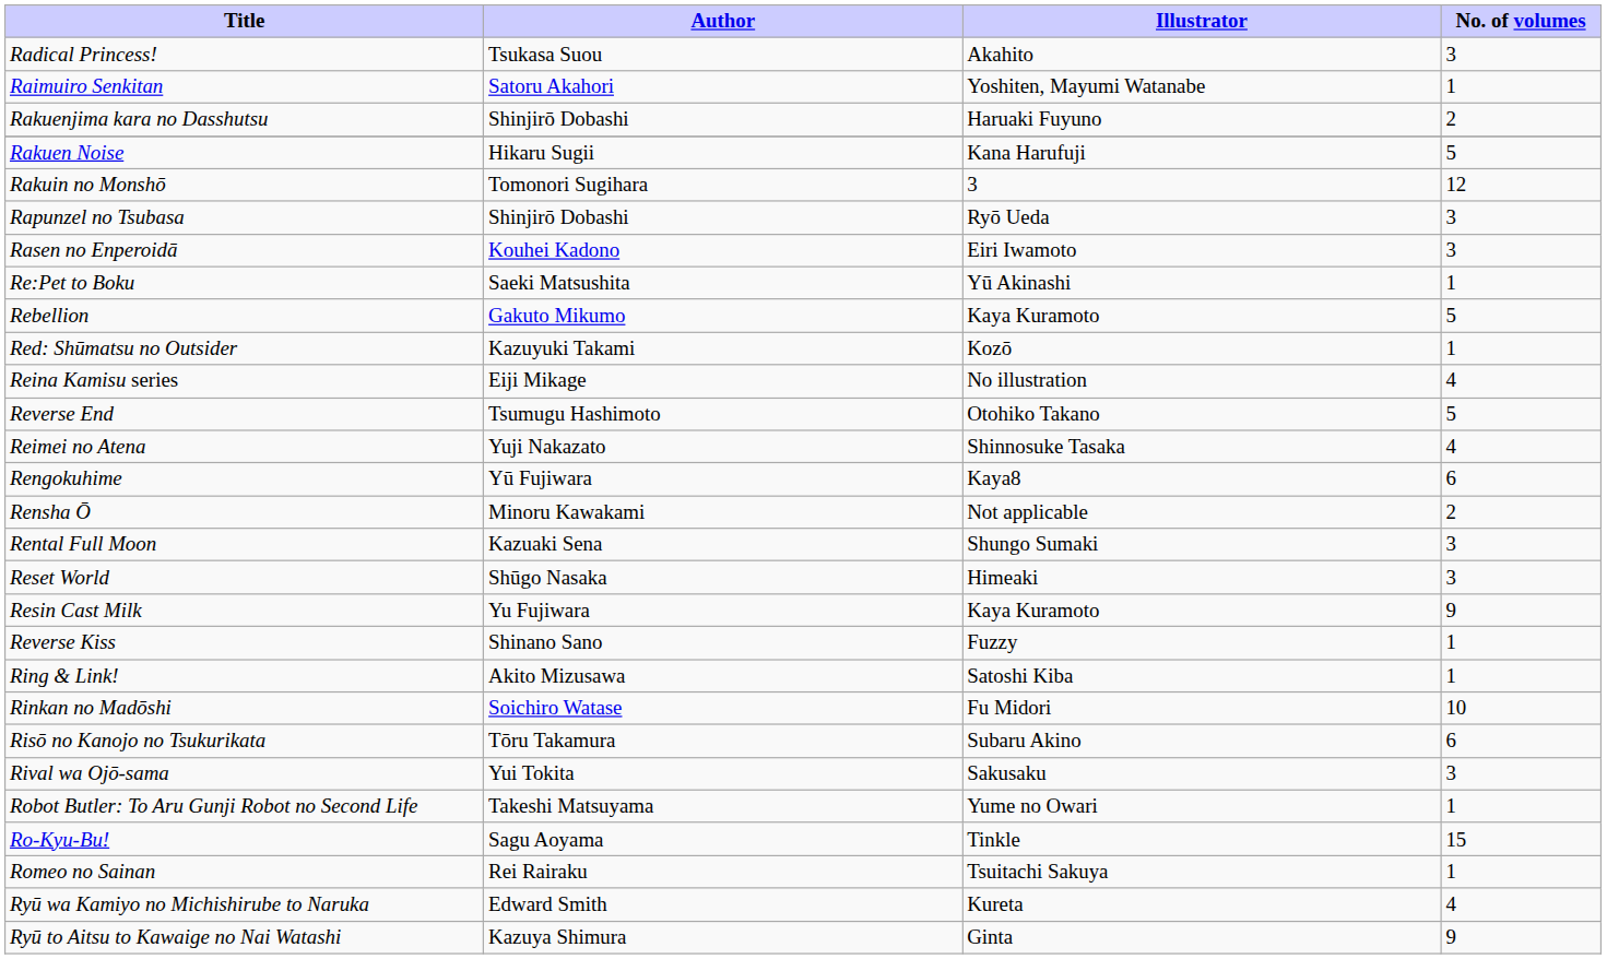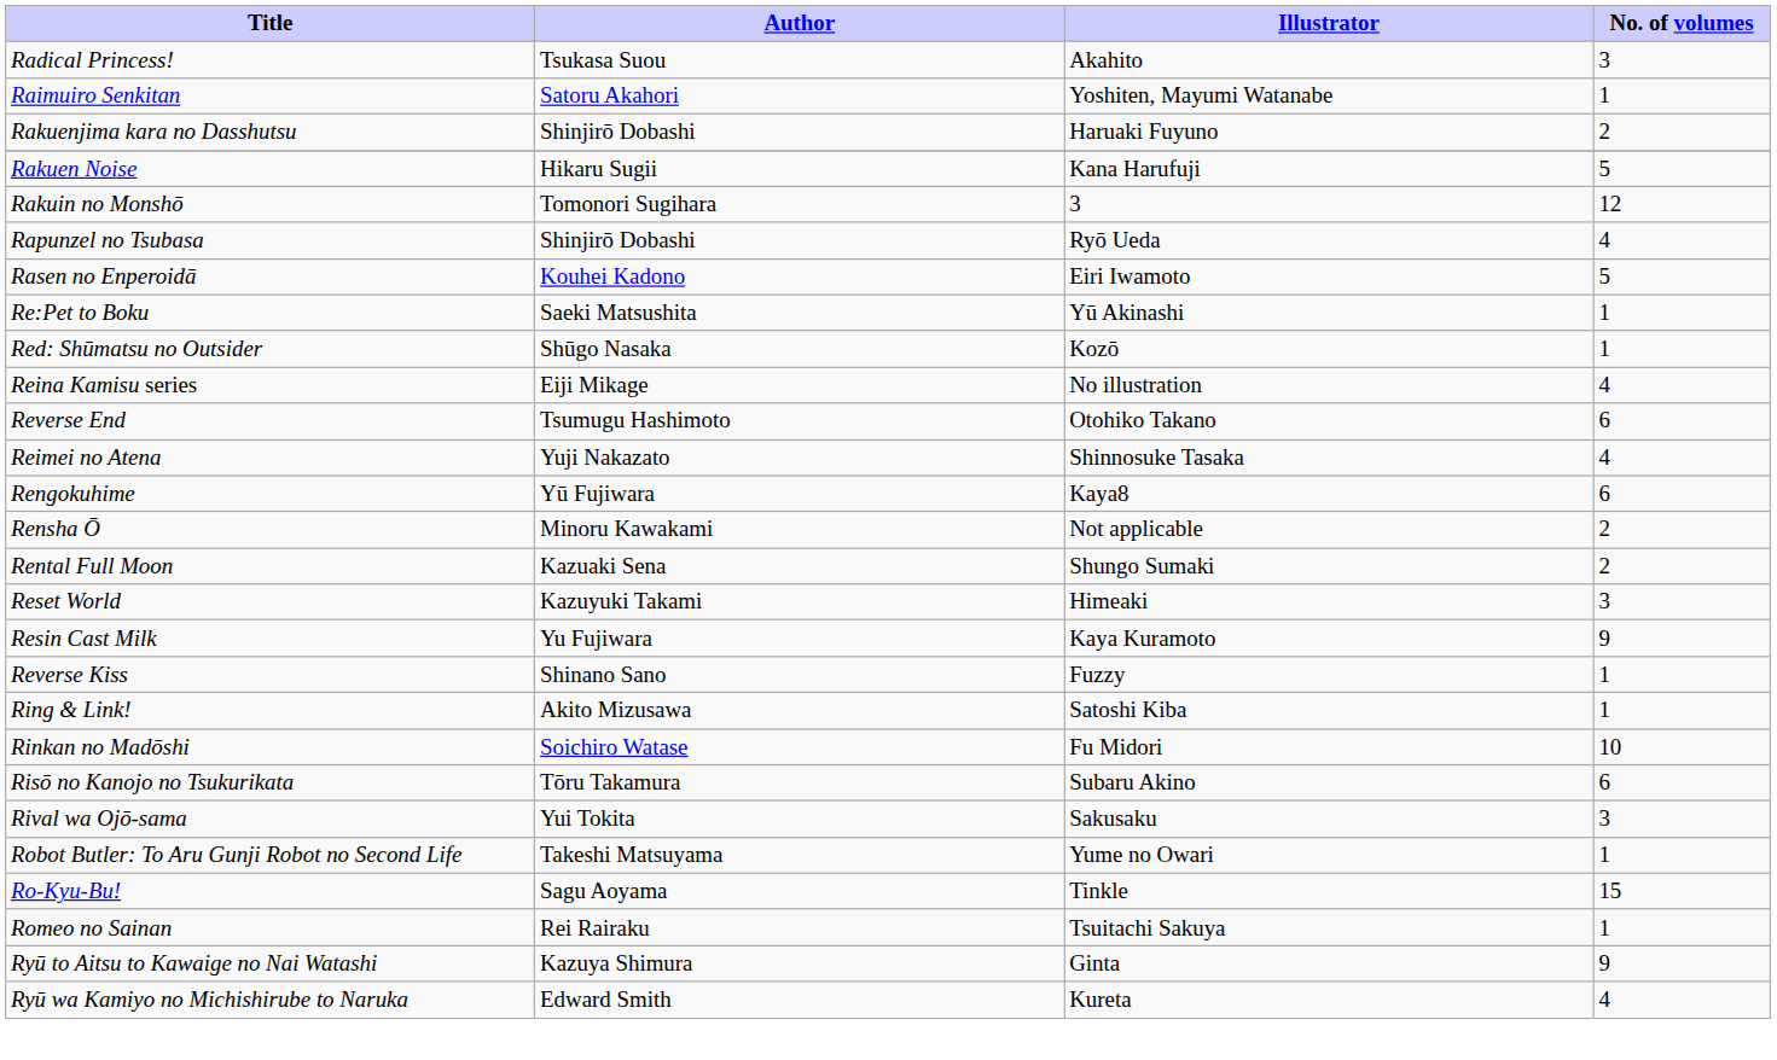 <table class="wikitable" style="width: 98%;">
 <tr>
 <th width=30% style="background:#ccf;">Title</th>
 <th width=30% style="background:#ccf;"><a href='#'>Author</a></th>
 <th width=30% style="background:#ccf;"><a href='#'>Illustrator</a></th>
 <th width=10% style="background:#ccf;">No. of <a href='#'>volumes</a></th>
 </tr>
 <tr>
 <td><em>Radical Princess!</em></td>
 <td>Tsukasa Suou</td>
 <td>Akahito</td>
 <td>3</td>
 </tr>
 <tr>
 <td><em><a href='#'>Raimuiro Senkitan</a></em></td>
 <td><a href='#'>Satoru Akahori</a></td>
 <td>Yoshiten, Mayumi Watanabe</td>
 <td>1</td>
 </tr>
 <tr>
 <td><em>Rakuenjima kara no Dasshutsu</em></td>
 <td>Shinjirō Dobashi</td>
 <td>Haruaki Fuyuno</td>
 <td>2</td>
 </tr>
 <tr>
 </tr>
 <tr>
 <td><em><a href='#'>Rakuen Noise</a></em></td>
 <td>Hikaru Sugii</td>
 <td>Kana Harufuji</td>
 <td>5</td>
 </tr>
 <tr>
 <td><em>Rakuin no Monshō</em></td>
 <td>Tomonori Sugihara</td>
 <td>3</td>
 <td>12</td>
 </tr>
 <tr>
 <td><em>Rapunzel no Tsubasa</em></td>
 <td>Shinjirō Dobashi</td>
 <td>Ryō Ueda</td>
-<td>3</td>
+<td>4</td>
 </tr>
 <tr>
 <td><em>Rasen no Enperoidā</em></td>
 <td><a href='#'>Kouhei Kadono</a></td>
 <td>Eiri Iwamoto</td>
-<td>3</td>
+<td>5</td>
 </tr>
 <tr>
 <td><em>Re:Pet to Boku</em></td>
 <td>Saeki Matsushita</td>
 <td>Yū Akinashi</td>
 <td>1</td>
 </tr>
 <tr>
-<td><em>Rebellion</em></td>
-<td><a href='#'>Gakuto Mikumo</a></td>
-<td>Kaya Kuramoto</td>
-<td>5</td>
-</tr>
-<tr>
 <td><em>Red: Shūmatsu no Outsider</em></td>
-<td>Kazuyuki Takami</td>
+<td>Shūgo Nasaka</td>
 <td>Kozō</td>
 <td>1</td>
 </tr>
 <tr>
 <td><em>Reina Kamisu</em> series</td>
 <td>Eiji Mikage</td>
 <td>No illustration</td>
 <td>4</td>
 </tr>
 <tr>
 <td><em>Reverse End</em></td>
 <td>Tsumugu Hashimoto</td>
 <td>Otohiko Takano</td>
-<td>5</td>
+<td>6</td>
 </tr>
 <tr>
 <td><em>Reimei no Atena</em></td>
 <td>Yuji Nakazato</td>
 <td>Shinnosuke Tasaka</td>
 <td>4</td>
 </tr>
 <tr>
 <td><em>Rengokuhime</em></td>
 <td>Yū Fujiwara</td>
 <td>Kaya8</td>
 <td>6</td>
 </tr>
 <tr>
 <td><em>Rensha Ō</em></td>
 <td>Minoru Kawakami</td>
 <td>Not applicable</td>
 <td>2</td>
 </tr>
 <tr>
 <td><em>Rental Full Moon</em></td>
 <td>Kazuaki Sena</td>
 <td>Shungo Sumaki</td>
-<td>3</td>
+<td>2</td>
 </tr>
 <tr>
 <td><em>Reset World</em></td>
-<td>Shūgo Nasaka</td>
+<td>Kazuyuki Takami</td>
 <td>Himeaki</td>
 <td>3</td>
 </tr>
 <tr>
 <td><em>Resin Cast Milk</em></td>
 <td>Yu Fujiwara</td>
 <td>Kaya Kuramoto</td>
 <td>9</td>
 </tr>
 <tr>
 <td><em>Reverse Kiss</em></td>
 <td>Shinano Sano</td>
 <td>Fuzzy</td>
 <td>1</td>
 </tr>
 <tr>
 <td><em>Ring & Link!</em></td>
 <td>Akito Mizusawa</td>
 <td>Satoshi Kiba</td>
 <td>1</td>
 </tr>
 <tr>
 <td><em>Rinkan no Madōshi</em></td>
 <td><a href='#'>Soichiro Watase</a></td>
 <td>Fu Midori</td>
 <td>10</td>
 </tr>
 <tr>
 <td><em>Risō no Kanojo no Tsukurikata</em></td>
 <td>Tōru Takamura</td>
 <td>Subaru Akino</td>
 <td>6</td>
 </tr>
 <tr>
 <td><em>Rival wa Ojō-sama</em></td>
 <td>Yui Tokita</td>
 <td>Sakusaku</td>
 <td>3</td>
 </tr>
 <tr>
 <td><em>Robot Butler: To Aru Gunji Robot no Second Life</em></td>
 <td>Takeshi Matsuyama</td>
 <td>Yume no Owari</td>
 <td>1</td>
 </tr>
 <tr>
 <td><em><a href='#'>Ro-Kyu-Bu!</a></em></td>
 <td>Sagu Aoyama</td>
 <td>Tinkle</td>
 <td>15</td>
 </tr>
 <tr>
 <td><em>Romeo no Sainan</em></td>
 <td>Rei Rairaku</td>
 <td>Tsuitachi Sakuya</td>
 <td>1</td>
 </tr>
 <tr>
+<td><em>Ryū to Aitsu to Kawaige no Nai Watashi</em></td>
+<td>Kazuya Shimura</td>
+<td>Ginta</td>
+<td>9</td>
+</tr>
+<tr>
 <td><em>Ryū wa Kamiyo no Michishirube to Naruka</em></td>
 <td>Edward Smith</td>
 <td>Kureta</td>
 <td>4</td>
 </tr>
-<tr>
-<td><em>Ryū to Aitsu to Kawaige no Nai Watashi</em></td>
-<td>Kazuya Shimura</td>
-<td>Ginta</td>
-<td>9</td>
-</tr>
 </table>
